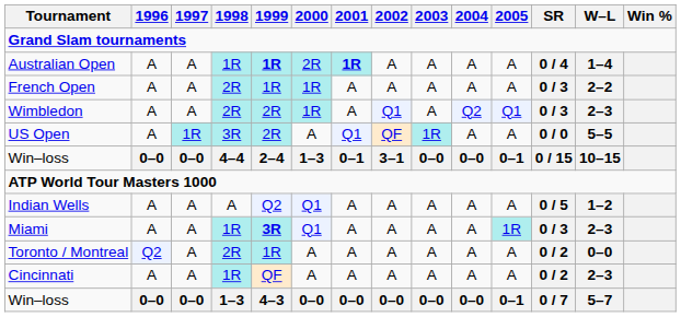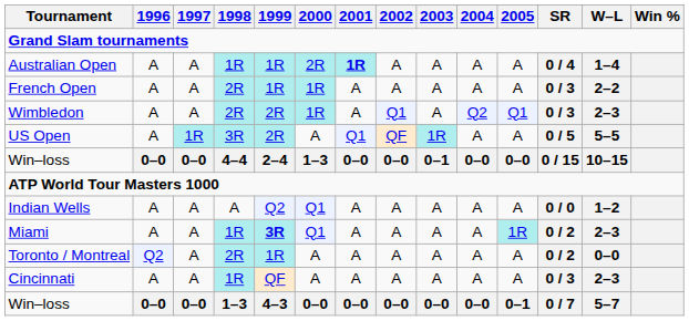 <table class=wikitable style=text-align:center>
 <tr>
 <th>Tournament</th>
 <th><a href='#'>1996</a></th>
 <th><a href='#'>1997</a></th>
 <th><a href='#'>1998</a></th>
 <th><a href='#'>1999</a></th>
 <th><a href='#'>2000</a></th>
 <th><a href='#'>2001</a></th>
 <th><a href='#'>2002</a></th>
 <th><a href='#'>2003</a></th>
 <th><a href='#'>2004</a></th>
 <th><a href='#'>2005</a></th>
 <th>SR</th>
 <th>W–L</th>
 <th>Win %</th>
 </tr>
 <tr>
 <td colspan=25 style=text-align:left><a href='#'><strong>Grand Slam tournaments</strong></a></td>
 </tr>
 <tr>
 <td align=left><a href='#'>Australian Open</a></td>
 <td>A</td>
 <td>A</td>
 <td bgcolor=afeeee><a href='#'>1R</a></td>
-<td bgcolor=afeeee><strong><a href='#'>1R</a></strong></td>
+<td bgcolor=afeeee><a href='#'>1R</a></td>
 <td bgcolor=afeeee><a href='#'>2R</a></td>
 <td bgcolor=afeeee><strong><a href='#'>1R</a></strong></td>
 <td>A</td>
 <td>A</td>
 <td>A</td>
 <td>A</td>
 <th>0 / 4</th>
 <th>1–4</th>
 <th></th>
 </tr>
 <tr>
 <td align=left><a href='#'>French Open</a></td>
 <td>A</td>
 <td>A</td>
 <td bgcolor=afeeee><a href='#'>2R</a></td>
 <td bgcolor=afeeee><a href='#'>1R</a></td>
 <td bgcolor=afeeee><a href='#'>1R</a></td>
 <td>A</td>
 <td>A</td>
 <td>A</td>
 <td>A</td>
 <td>A</td>
 <th>0 / 3</th>
 <th>2–2</th>
 <th></th>
 </tr>
 <tr>
 <td align=left><a href='#'>Wimbledon</a></td>
 <td>A</td>
 <td>A</td>
 <td bgcolor=afeeee><a href='#'>2R</a></td>
 <td bgcolor=afeeee><a href='#'>2R</a></td>
 <td bgcolor=afeeee><a href='#'>1R</a></td>
 <td>A</td>
 <td bgcolor=ecf2ff><a href='#'>Q1</a></td>
 <td>A</td>
 <td bgcolor=ecf2ff><a href='#'>Q2</a></td>
 <td bgcolor=ecf2ff><a href='#'>Q1</a></td>
 <th>0 / 3</th>
 <th>2–3</th>
 <th></th>
 </tr>
 <tr>
 <td align=left><a href='#'>US Open</a></td>
 <td>A</td>
 <td bgcolor=afeeee><a href='#'>1R</a></td>
 <td bgcolor=afeeee><a href='#'>3R</a></td>
 <td bgcolor=afeeee><a href='#'>2R</a></td>
 <td>A</td>
 <td bgcolor=ecf2ff><a href='#'>Q1</a></td>
 <td bgcolor=ffebcd><a href='#'>QF</a></td>
 <td bgcolor=afeeee><a href='#'>1R</a></td>
 <td>A</td>
 <td>A</td>
-<th>0 / 0</th>
+<th>0 / 5</th>
 <th>5–5</th>
 <th></th>
 </tr>
 <tr>
 <td style=text-align:left>Win–loss</td>
 <th>0–0</th>
 <th>0–0</th>
 <th>4–4</th>
 <th>2–4</th>
 <th>1–3</th>
-<th>0–1</th>
-<th>3–1</th>
 <th>0–0</th>
 <th>0–0</th>
 <th>0–1</th>
+<th>0–0</th>
+<th>0–0</th>
 <th>0 / 15</th>
 <th>10–15</th>
 <th></th>
 </tr>
 <tr>
 <td colspan=20 align=left><strong>ATP World Tour Masters 1000</strong></td>
 </tr>
 <tr>
 <td align=left><a href='#'>Indian Wells</a></td>
 <td>A</td>
 <td>A</td>
 <td>A</td>
 <td bgcolor=ecf2ff><a href='#'>Q2</a></td>
 <td bgcolor=ecf2ff><a href='#'>Q1</a></td>
 <td>A</td>
 <td>A</td>
 <td>A</td>
 <td>A</td>
 <td>A</td>
-<th>0 / 5</th>
+<th>0 / 0</th>
 <th>1–2</th>
 <th></th>
 </tr>
 <tr>
 <td align=left><a href='#'>Miami</a></td>
 <td>A</td>
 <td>A</td>
 <td bgcolor=afeeee><a href='#'>1R</a></td>
 <td bgcolor=afeeee><strong><a href='#'>3R</a></strong></td>
 <td bgcolor=ecf2ff><a href='#'>Q1</a></td>
 <td>A</td>
 <td>A</td>
 <td>A</td>
 <td>A</td>
 <td bgcolor=afeeee><a href='#'>1R</a></td>
-<th>0 / 3</th>
+<th>0 / 2</th>
 <th>2–3</th>
 <th></th>
 </tr>
 <tr>
 <td align=left><a href='#'>Toronto / Montreal</a></td>
 <td bgcolor=ecf2ff><a href='#'>Q2</a></td>
 <td>A</td>
 <td bgcolor=afeeee><a href='#'>2R</a></td>
 <td bgcolor=afeeee><a href='#'>1R</a></td>
 <td>A</td>
 <td>A</td>
 <td>A</td>
 <td>A</td>
 <td>A</td>
 <td>A</td>
 <th>0 / 2</th>
 <th>0–0</th>
 <th></th>
 </tr>
 <tr>
 <td align=left><a href='#'>Cincinnati</a></td>
 <td>A</td>
 <td>A</td>
 <td bgcolor=afeeee><a href='#'>1R</a></td>
 <td bgcolor=ffebcd><a href='#'>QF</a></td>
 <td>A</td>
 <td>A</td>
 <td>A</td>
 <td>A</td>
 <td>A</td>
 <td>A</td>
-<th>0 / 2</th>
+<th>0 / 3</th>
 <th>2–3</th>
 <th></th>
 </tr>
 <tr>
 <td style=text-align:left>Win–loss</td>
 <th>0–0</th>
 <th>0–0</th>
 <th>1–3</th>
 <th>4–3</th>
 <th>0–0</th>
 <th>0–0</th>
 <th>0–0</th>
 <th>0–0</th>
 <th>0–0</th>
 <th>0–1</th>
 <th>0 / 7</th>
 <th>5–7</th>
 <th></th>
 </tr>
 </table>
